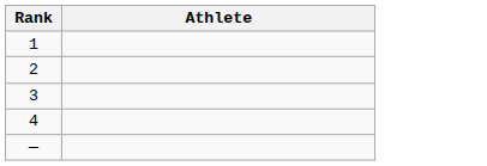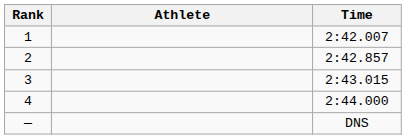 <table class=wikitable style="text-align:center">
 <tr>
 <th width=40>Rank</th>
 <th width=250>Athlete</th>
+<th width=80>Time</th>
 </tr>
 <tr>
 <td>1</td>
 <td align=left></td>
+<td>2:42.007</td>
 </tr>
 <tr>
 <td>2</td>
 <td align=left></td>
+<td>2:42.857</td>
 </tr>
 <tr>
 <td>3</td>
 <td align=left></td>
+<td>2:43.015</td>
 </tr>
 <tr>
 <td>4</td>
 <td align=left></td>
+<td>2:44.000</td>
 </tr>
 <tr>
 <td>—</td>
 <td align=left></td>
+<td>DNS</td>
 </tr>
 </table>
